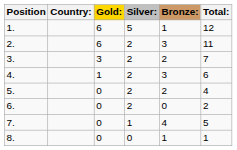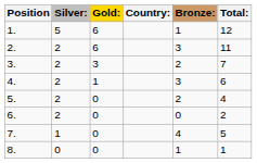 <table class="wikitable">
 <tr>
 <th>Position</th>
+<th style="background: silver">Silver:</th>
+<th style="background: gold">Gold:</th>
 <th>Country:</th>
-<th style="background: gold">Gold:</th>
-<th style="background: silver">Silver:</th>
 <th style="background: #CC9966">Bronze:</th>
 <th>Total:</th>
 </tr>
 <tr>
 <td>1.</td>
+<td>5</td>
+<td>6</td>
 <td></td>
-<td>6</td>
-<td>5</td>
 <td>1</td>
 <td>12</td>
 </tr>
 <tr>
 <td>2.</td>
+<td>2</td>
+<td>6</td>
 <td></td>
-<td>6</td>
-<td>2</td>
 <td>3</td>
 <td>11</td>
 </tr>
 <tr>
 <td>3.</td>
+<td>2</td>
+<td>3</td>
 <td></td>
-<td>3</td>
-<td>2</td>
 <td>2</td>
 <td>7</td>
 </tr>
 <tr>
 <td>4.</td>
+<td>2</td>
+<td>1</td>
 <td></td>
-<td>1</td>
-<td>2</td>
 <td>3</td>
 <td>6</td>
 </tr>
 <tr>
 <td>5.</td>
+<td>2</td>
+<td>0</td>
 <td></td>
-<td>0</td>
-<td>2</td>
 <td>2</td>
 <td>4</td>
 </tr>
 <tr>
 <td>6.</td>
+<td>2</td>
+<td>0</td>
 <td></td>
-<td>0</td>
-<td>2</td>
 <td>0</td>
 <td>2</td>
 </tr>
 <tr>
 <td>7.</td>
+<td>1</td>
+<td>0</td>
 <td></td>
-<td>0</td>
-<td>1</td>
 <td>4</td>
 <td>5</td>
 </tr>
 <tr>
 <td>8.</td>
-<td></td>
 <td>0</td>
 <td>0</td>
+<td></td>
 <td>1</td>
 <td>1</td>
 </tr>
 </table>
